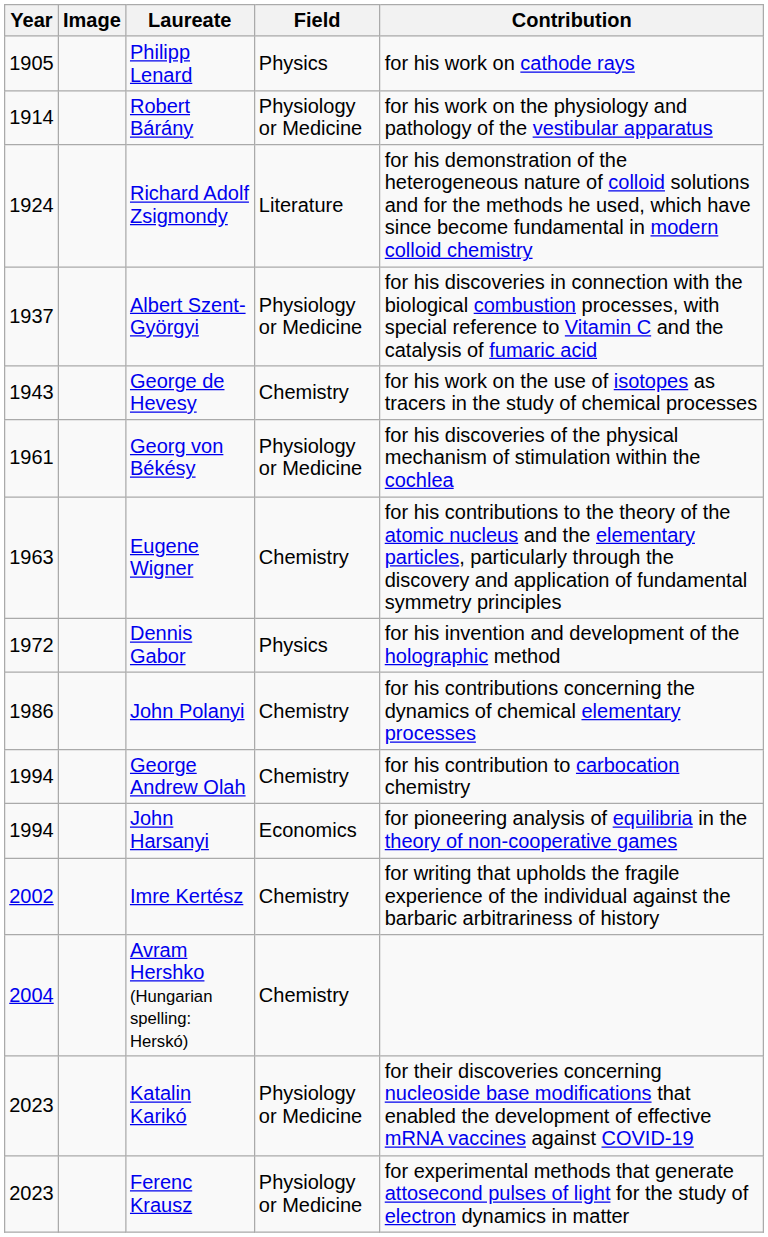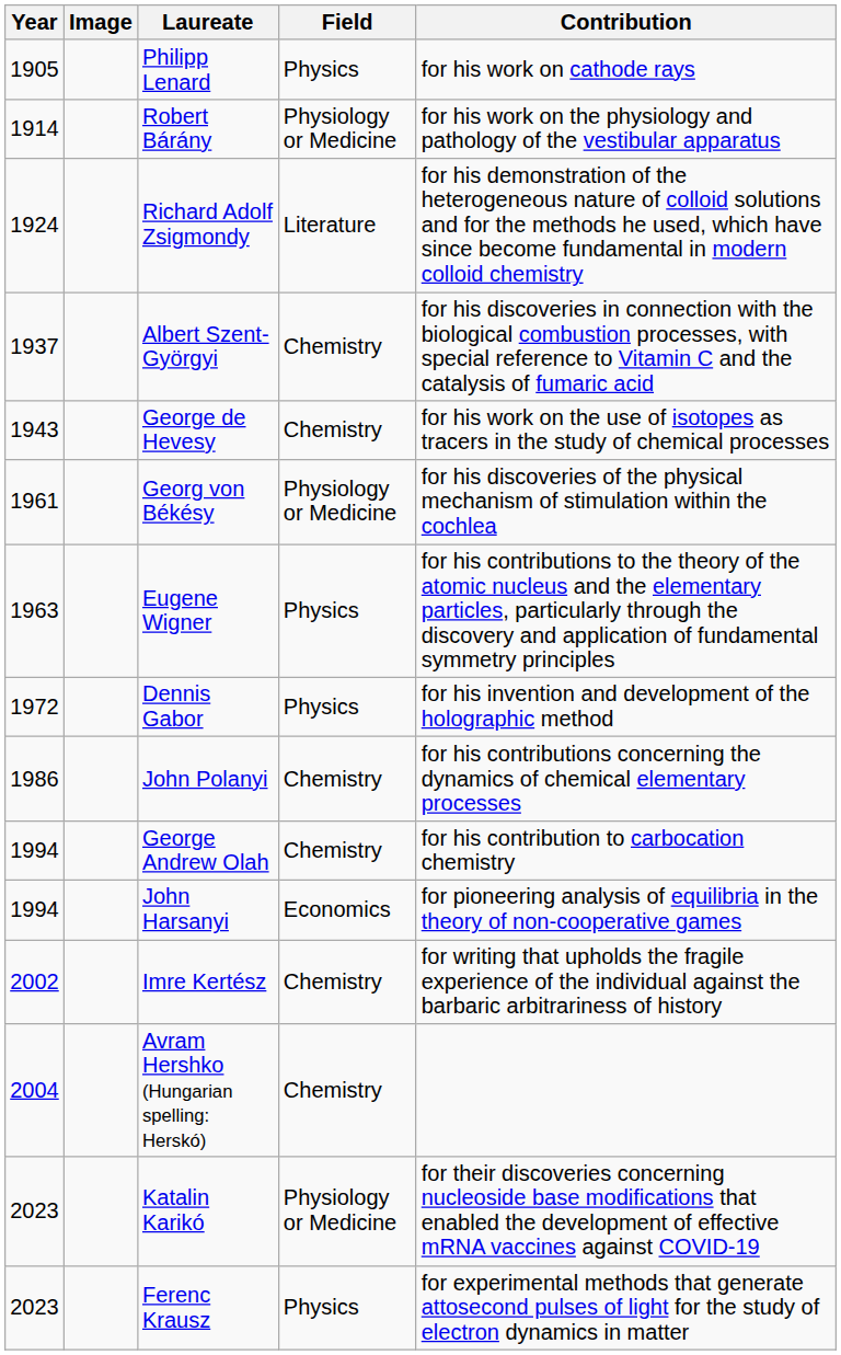 <table class="wikitable">
 <tr>
 <th>Year</th>
 <th>Image</th>
 <th>Laureate</th>
 <th>Field</th>
 <th>Contribution</th>
 </tr>
 <tr>
 <td>1905</td>
 <td></td>
 <td><a href='#'>Philipp Lenard</a></td>
 <td>Physics</td>
 <td>for his work on <a href='#'>cathode rays</a></td>
 </tr>
 <tr>
 <td>1914</td>
 <td></td>
 <td><a href='#'>Robert Bárány</a></td>
 <td>Physiology or Medicine</td>
 <td>for his work on the physiology and pathology of the <a href='#'>vestibular apparatus</a></td>
 </tr>
 <tr>
 <td>1924</td>
 <td></td>
 <td><a href='#'>Richard Adolf Zsigmondy</a></td>
 <td>Literature</td>
 <td>for his demonstration of the heterogeneous nature of <a href='#'>colloid</a> solutions and for the methods he used, which have since become fundamental in <a href='#'>modern colloid chemistry</a></td>
 </tr>
 <tr>
 <td>1937</td>
 <td></td>
 <td><a href='#'>Albert Szent-Györgyi</a></td>
-<td>Physiology or Medicine</td>
+<td>Chemistry</td>
 <td>for his discoveries in connection with the biological <a href='#'>combustion</a> processes, with special reference to <a href='#'>Vitamin C</a> and the catalysis of <a href='#'>fumaric acid</a></td>
 </tr>
 <tr>
 <td>1943</td>
 <td></td>
 <td><a href='#'>George de Hevesy</a></td>
 <td>Chemistry</td>
 <td>for his work on the use of <a href='#'>isotopes</a> as tracers in the study of chemical processes</td>
 </tr>
 <tr>
 <td>1961</td>
 <td></td>
 <td><a href='#'>Georg von Békésy</a></td>
 <td>Physiology or Medicine</td>
 <td>for his discoveries of the physical mechanism of stimulation within the <a href='#'>cochlea</a></td>
 </tr>
 <tr>
 <td>1963</td>
 <td></td>
 <td><a href='#'>Eugene Wigner</a></td>
-<td>Chemistry</td>
+<td>Physics</td>
 <td>for his contributions to the theory of the <a href='#'>atomic nucleus</a> and the <a href='#'>elementary particles</a>, particularly through the discovery and application of fundamental symmetry principles</td>
 </tr>
 <tr>
 <td>1972</td>
 <td></td>
 <td><a href='#'>Dennis Gabor</a></td>
 <td>Physics</td>
 <td>for his invention and development of the <a href='#'>holographic</a> method</td>
 </tr>
 <tr>
 <td>1986</td>
 <td></td>
 <td><a href='#'>John Polanyi</a></td>
 <td>Chemistry</td>
 <td>for his contributions concerning the dynamics of chemical <a href='#'>elementary processes</a></td>
 </tr>
 <tr>
 <td>1994</td>
 <td></td>
 <td><a href='#'>George Andrew Olah</a></td>
 <td>Chemistry</td>
 <td>for his contribution to <a href='#'>carbocation</a> chemistry</td>
 </tr>
 <tr>
 <td>1994</td>
 <td></td>
 <td><a href='#'>John Harsanyi</a></td>
 <td>Economics</td>
 <td>for pioneering analysis of <a href='#'>equilibria</a> in the <a href='#'>theory of non-cooperative games</a></td>
 </tr>
 <tr>
 <td><a href='#'>2002</a></td>
 <td></td>
 <td><a href='#'>Imre Kertész</a></td>
 <td>Chemistry</td>
 <td>for writing that upholds the fragile experience of the individual against the barbaric arbitrariness of history</td>
 </tr>
 <tr>
 <td><a href='#'>2004</a></td>
 <td></td>
 <td><a href='#'>Avram Hershko</a><br><small>(Hungarian spelling: Herskó)</small></td>
 <td>Chemistry</td>
 <td></td>
 </tr>
 <tr>
 <td>2023</td>
 <td></td>
 <td><a href='#'>Katalin Karikó</a></td>
 <td>Physiology or Medicine</td>
 <td>for their discoveries concerning <a href='#'>nucleoside base modifications</a> that enabled the development of effective <a href='#'>mRNA vaccines</a> against <a href='#'>COVID-19</a></td>
 </tr>
 <tr>
 <td>2023</td>
 <td></td>
 <td><a href='#'>Ferenc Krausz</a></td>
-<td>Physiology or Medicine</td>
+<td>Physics</td>
 <td>for experimental methods that generate <a href='#'>attosecond pulses of light</a> for the study of <a href='#'>electron</a> dynamics in matter</td>
 </tr>
 </table>
